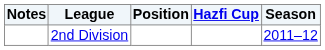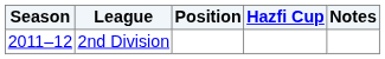 <table border="1" cellpadding="2" style="border-collapse:collapse; text-align:center; font-size:normal;">
 <tr style="background:#f0f6fa;">
-<th>Notes</th>
+<th>Season</th>
 <th>League</th>
 <th>Position</th>
 <th><a href='#'>Hazfi Cup</a></th>
-<th>Season</th>
+<th>Notes</th>
 </tr>
 <tr>
-<td></td>
+<td><a href='#'>2011–12</a></td>
 <td><a href='#'>2nd Division</a></td>
 <td></td>
 <td></td>
-<td><a href='#'>2011–12</a></td>
+<td></td>
 </tr>
 </table>
